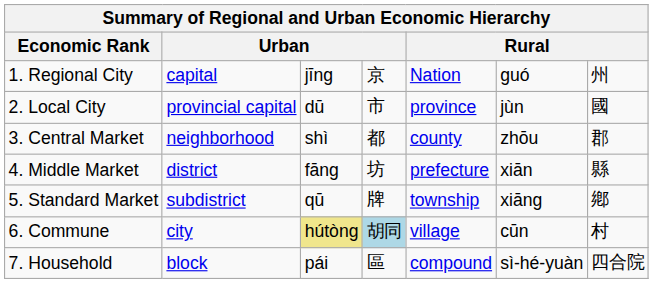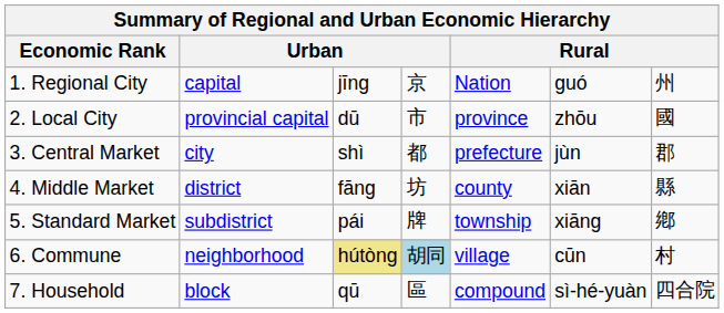 <table class="wikitable collapsible">
 <tr>
 <th colspan="7">Summary of Regional and Urban Economic Hierarchy</th>
 </tr>
 <tr>
 <th>Economic Rank</th>
 <th colspan="3">Urban</th>
 <th colspan="3">Rural</th>
 </tr>
 <tr>
 <td>1. Regional City</td>
 <td><a href='#'>capital</a></td>
 <td>jīng</td>
 <td>京</td>
 <td><a href='#'>Nation</a></td>
 <td>guó</td>
 <td>州</td>
 </tr>
 <tr>
 <td>2. Local City</td>
 <td><a href='#'>provincial capital</a></td>
 <td>dū</td>
 <td>市</td>
 <td><a href='#'>province</a></td>
-<td>jùn</td>
+<td>zhōu</td>
 <td>國</td>
 </tr>
 <tr>
 <td>3. Central Market</td>
-<td><a href='#'>neighborhood</a></td>
+<td><a href='#'>city</a></td>
 <td>shì</td>
 <td>都</td>
-<td><a href='#'>county</a></td>
-<td>zhōu</td>
+<td><a href='#'>prefecture</a></td>
+<td>jùn</td>
 <td>郡</td>
 </tr>
 <tr>
 <td>4. Middle Market</td>
 <td><a href='#'>district</a></td>
 <td>fāng</td>
 <td>坊</td>
-<td><a href='#'>prefecture</a></td>
+<td><a href='#'>county</a></td>
 <td>xiān</td>
 <td>縣</td>
 </tr>
 <tr>
 <td>5. Standard Market</td>
 <td><a href='#'>subdistrict</a></td>
-<td>qū</td>
+<td>pái</td>
 <td>牌</td>
 <td><a href='#'>township</a></td>
 <td>xiāng</td>
 <td>鄕</td>
 </tr>
 <tr>
 <td>6. Commune</td>
-<td><a href='#'>city</a></td>
+<td><a href='#'>neighborhood</a></td>
 <td style="background: khaki;">hútòng</td>
 <td style="background: lightblue;">胡同</td>
 <td><a href='#'>village</a></td>
 <td>cūn</td>
 <td>村</td>
 </tr>
 <tr>
 <td>7. Household</td>
 <td><a href='#'>block</a></td>
-<td>pái</td>
+<td>qū</td>
 <td>區</td>
 <td><a href='#'>compound</a></td>
 <td>sì-hé-yuàn</td>
 <td>四合院</td>
 </tr>
 </table>
